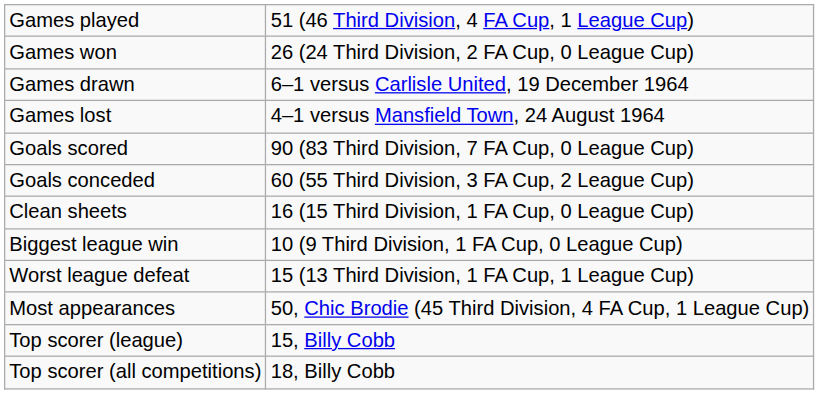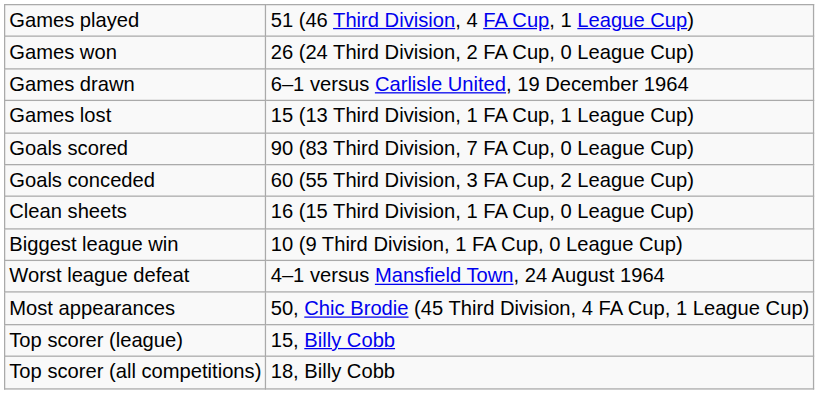 <table class="wikitable">
 <tr>
 <td>Games played</td>
 <td>51 (46 <a href='#'>Third Division</a>, 4 <a href='#'>FA Cup</a>, 1 <a href='#'>League Cup</a>)</td>
 </tr>
 <tr>
 <td>Games won</td>
 <td>26 (24 Third Division, 2 FA Cup, 0 League Cup)</td>
 </tr>
 <tr>
 <td>Games drawn</td>
 <td>6–1 versus <a href='#'>Carlisle United</a>, 19 December 1964</td>
 </tr>
 <tr>
 <td>Games lost</td>
-<td>4–1 versus <a href='#'>Mansfield Town</a>, 24 August 1964</td>
+<td>15 (13 Third Division, 1 FA Cup, 1 League Cup)</td>
 </tr>
 <tr>
 <td>Goals scored</td>
 <td>90 (83 Third Division, 7 FA Cup, 0 League Cup)</td>
 </tr>
 <tr>
 <td>Goals conceded</td>
 <td>60 (55 Third Division, 3 FA Cup, 2 League Cup)</td>
 </tr>
 <tr>
 <td>Clean sheets</td>
 <td>16 (15 Third Division, 1 FA Cup, 0 League Cup)</td>
 </tr>
 <tr>
 <td>Biggest league win</td>
 <td>10 (9 Third Division, 1 FA Cup, 0 League Cup)</td>
 </tr>
 <tr>
 <td>Worst league defeat</td>
-<td>15 (13 Third Division, 1 FA Cup, 1 League Cup)</td>
+<td>4–1 versus <a href='#'>Mansfield Town</a>, 24 August 1964</td>
 </tr>
 <tr>
 <td>Most appearances</td>
 <td>50, <a href='#'>Chic Brodie</a> (45 Third Division, 4 FA Cup, 1 League Cup)</td>
 </tr>
 <tr>
 <td>Top scorer (league)</td>
 <td>15, <a href='#'>Billy Cobb</a></td>
 </tr>
 <tr>
 <td>Top scorer (all competitions)</td>
 <td>18, Billy Cobb</td>
 </tr>
 </table>
